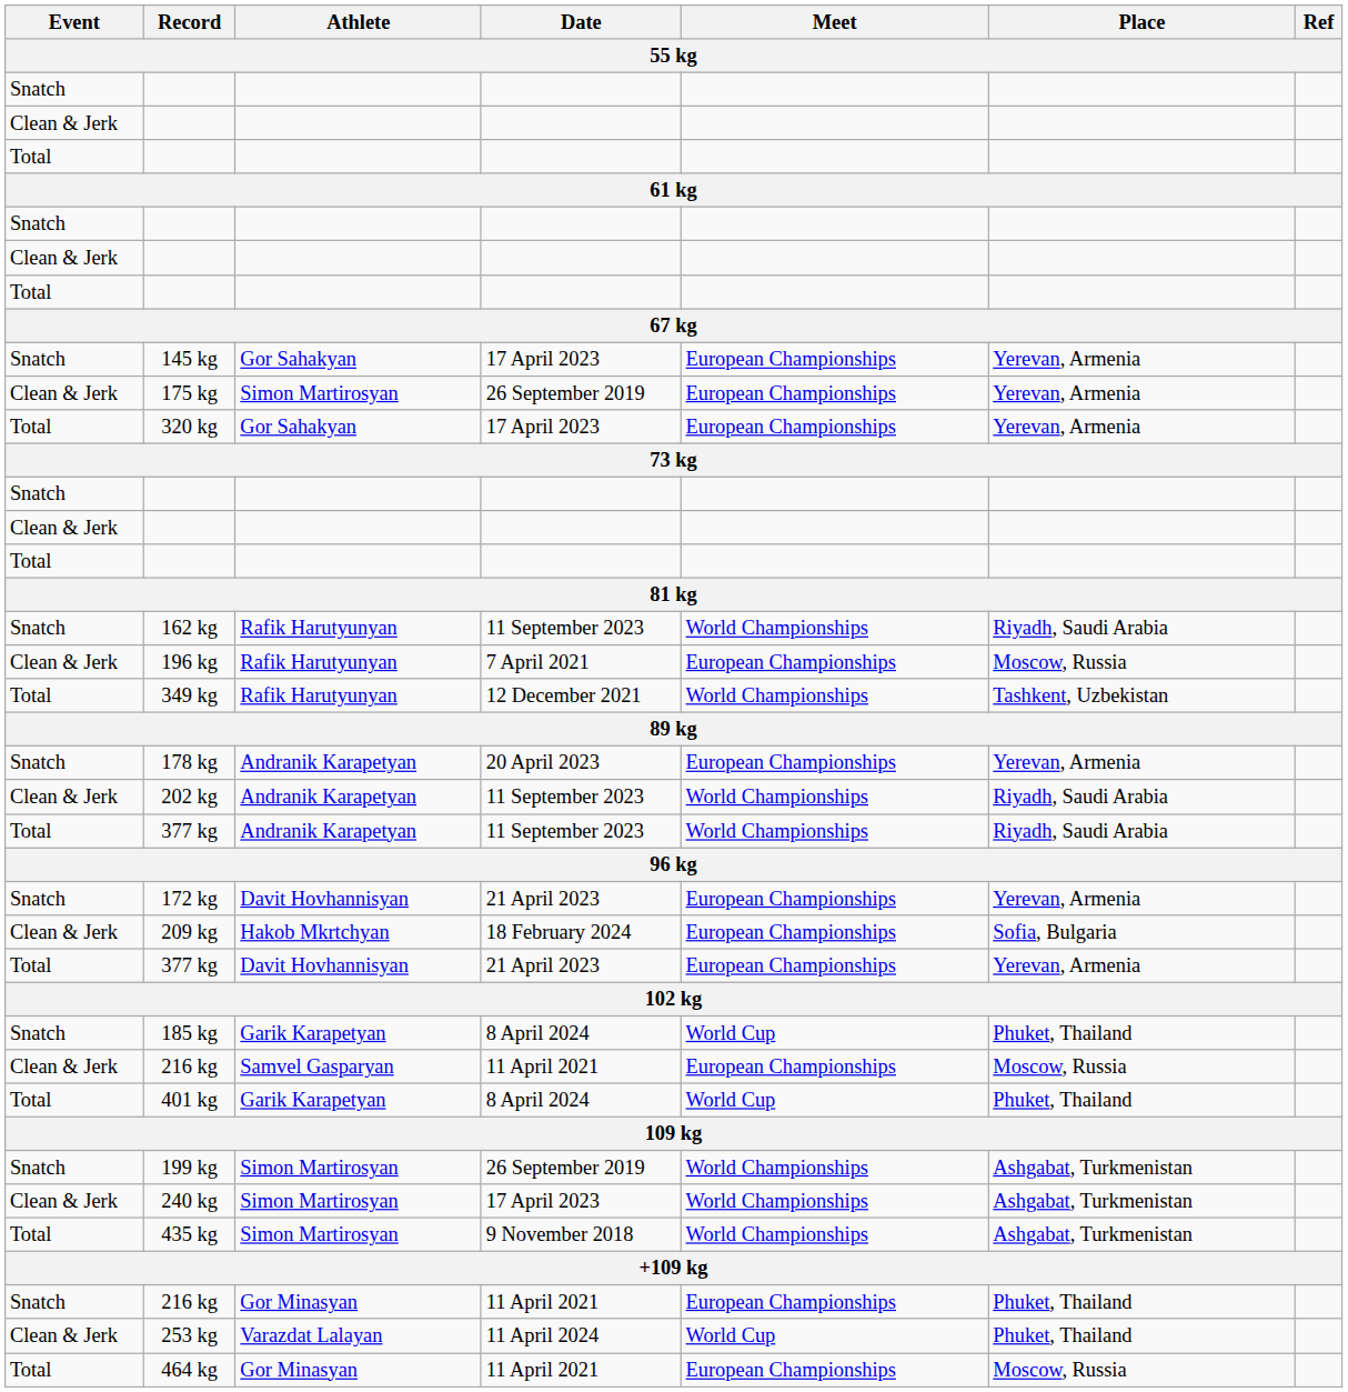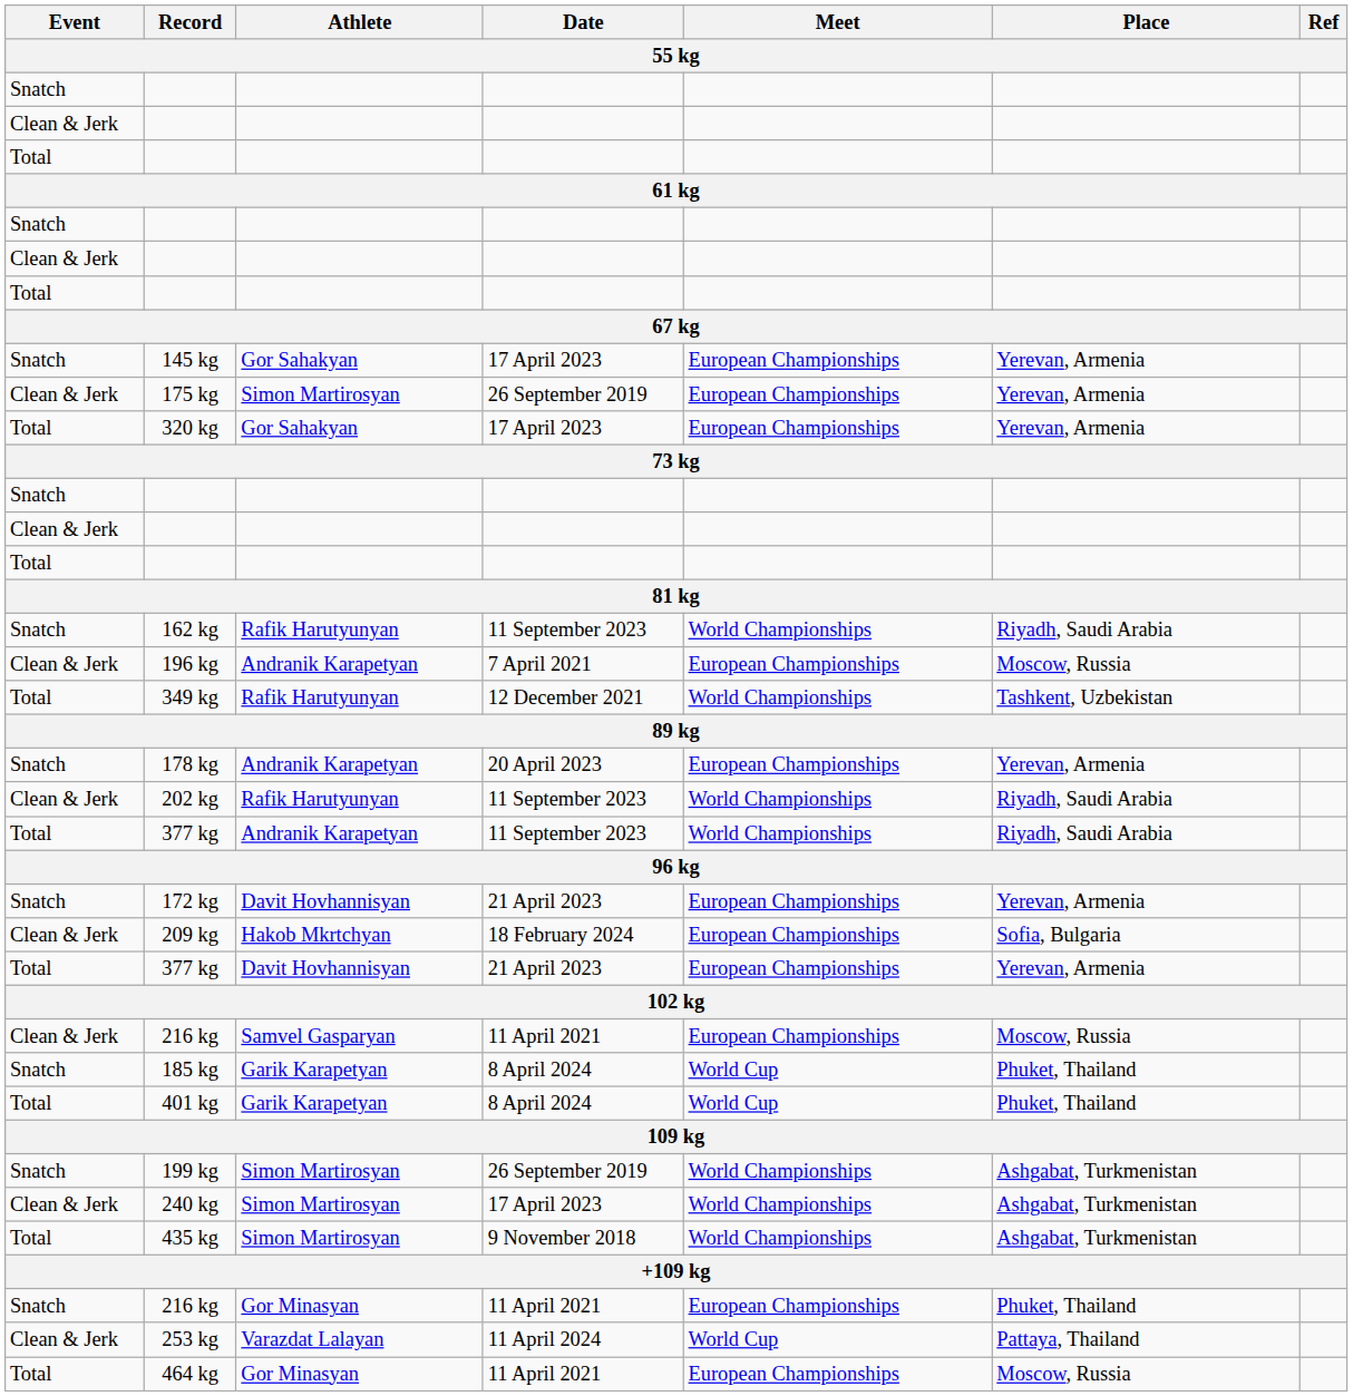 <table class="wikitable" style="font-size:95%;">
 <tr>
 <th width=9%>Event</th>
 <th width=6%>Record</th>
 <th width=16%>Athlete</th>
 <th width=13%>Date</th>
 <th width=20%>Meet</th>
 <th width=20%>Place</th>
 <th width=3%>Ref</th>
 </tr>
 <tr bgcolor="#DDDDDD">
 <th colspan="7">55 kg</th>
 </tr>
 <tr>
 <td>Snatch</td>
 <td align="center"></td>
 <td></td>
 <td></td>
 <td></td>
 <td></td>
 <td></td>
 </tr>
 <tr>
 <td>Clean & Jerk</td>
 <td align="center"></td>
 <td></td>
 <td></td>
 <td></td>
 <td></td>
 <td></td>
 </tr>
 <tr>
 <td>Total</td>
 <td align="center"></td>
 <td></td>
 <td></td>
 <td></td>
 <td></td>
 <td></td>
 </tr>
 <tr bgcolor="#DDDDDD">
 <th colspan="7">61 kg</th>
 </tr>
 <tr>
 <td>Snatch</td>
 <td align="center"></td>
 <td></td>
 <td></td>
 <td></td>
 <td></td>
 <td></td>
 </tr>
 <tr>
 <td>Clean & Jerk</td>
 <td align="center"></td>
 <td></td>
 <td></td>
 <td></td>
 <td></td>
 <td></td>
 </tr>
 <tr>
 <td>Total</td>
 <td align="center"></td>
 <td></td>
 <td></td>
 <td></td>
 <td></td>
 <td></td>
 </tr>
 <tr bgcolor="#DDDDDD">
 <th colspan="7">67 kg</th>
 </tr>
 <tr>
 <td>Snatch</td>
 <td align="center">145 kg</td>
 <td><a href='#'>Gor Sahakyan</a></td>
 <td>17 April 2023</td>
 <td><a href='#'>European Championships</a></td>
 <td><a href='#'>Yerevan</a>, Armenia</td>
 <td></td>
 </tr>
 <tr>
 <td>Clean & Jerk</td>
 <td align="center">175 kg</td>
 <td><a href='#'>Simon Martirosyan</a></td>
 <td>26 September 2019</td>
 <td><a href='#'>European Championships</a></td>
 <td><a href='#'>Yerevan</a>, Armenia</td>
 <td></td>
 </tr>
 <tr>
 <td>Total</td>
 <td align="center">320 kg</td>
 <td><a href='#'>Gor Sahakyan</a></td>
 <td>17 April 2023</td>
 <td><a href='#'>European Championships</a></td>
 <td><a href='#'>Yerevan</a>, Armenia</td>
 <td></td>
 </tr>
 <tr bgcolor="#DDDDDD">
 <th colspan="7">73 kg</th>
 </tr>
 <tr>
 <td>Snatch</td>
 <td align="center"></td>
 <td></td>
 <td></td>
 <td></td>
 <td></td>
 <td></td>
 </tr>
 <tr>
 <td>Clean & Jerk</td>
 <td align="center"></td>
 <td></td>
 <td></td>
 <td></td>
 <td></td>
 <td></td>
 </tr>
 <tr>
 <td>Total</td>
 <td align="center"></td>
 <td></td>
 <td></td>
 <td></td>
 <td></td>
 <td></td>
 </tr>
 <tr bgcolor="#DDDDDD">
 <th colspan="7">81 kg</th>
 </tr>
 <tr>
 <td>Snatch</td>
 <td align="center">162 kg</td>
 <td><a href='#'>Rafik Harutyunyan</a></td>
 <td>11 September 2023</td>
 <td><a href='#'>World Championships</a></td>
 <td><a href='#'>Riyadh</a>, Saudi Arabia</td>
 <td></td>
 </tr>
 <tr>
 <td>Clean & Jerk</td>
 <td align="center">196 kg</td>
-<td><a href='#'>Rafik Harutyunyan</a></td>
+<td><a href='#'>Andranik Karapetyan</a></td>
 <td>7 April 2021</td>
 <td><a href='#'>European Championships</a></td>
 <td><a href='#'>Moscow</a>, Russia</td>
 <td></td>
 </tr>
 <tr>
 <td>Total</td>
 <td align="center">349 kg</td>
 <td><a href='#'>Rafik Harutyunyan</a></td>
 <td>12 December 2021</td>
 <td><a href='#'>World Championships</a></td>
 <td><a href='#'>Tashkent</a>, Uzbekistan</td>
 <td></td>
 </tr>
 <tr bgcolor="#DDDDDD">
 <th colspan="7">89 kg</th>
 </tr>
 <tr>
 <td>Snatch</td>
 <td align="center">178 kg</td>
 <td><a href='#'>Andranik Karapetyan</a></td>
 <td>20 April 2023</td>
 <td><a href='#'>European Championships</a></td>
 <td><a href='#'>Yerevan</a>, Armenia</td>
 <td></td>
 </tr>
 <tr>
 <td>Clean & Jerk</td>
 <td align="center">202 kg</td>
-<td><a href='#'>Andranik Karapetyan</a></td>
+<td><a href='#'>Rafik Harutyunyan</a></td>
 <td>11 September 2023</td>
 <td><a href='#'>World Championships</a></td>
 <td><a href='#'>Riyadh</a>, Saudi Arabia</td>
 <td></td>
 </tr>
 <tr>
 <td>Total</td>
 <td align="center">377 kg</td>
 <td><a href='#'>Andranik Karapetyan</a></td>
 <td>11 September 2023</td>
 <td><a href='#'>World Championships</a></td>
 <td><a href='#'>Riyadh</a>, Saudi Arabia</td>
 <td></td>
 </tr>
 <tr bgcolor="#DDDDDD">
 <th colspan="7">96 kg</th>
 </tr>
 <tr>
 <td>Snatch</td>
 <td align="center">172 kg</td>
 <td><a href='#'>Davit Hovhannisyan</a></td>
 <td>21 April 2023</td>
 <td><a href='#'>European Championships</a></td>
 <td><a href='#'>Yerevan</a>, Armenia</td>
 <td></td>
 </tr>
 <tr>
 <td>Clean & Jerk</td>
 <td align="center">209 kg</td>
 <td><a href='#'>Hakob Mkrtchyan</a></td>
 <td>18 February 2024</td>
 <td><a href='#'>European Championships</a></td>
 <td><a href='#'>Sofia</a>, Bulgaria</td>
 <td></td>
 </tr>
 <tr>
 <td>Total</td>
 <td align="center">377 kg</td>
 <td><a href='#'>Davit Hovhannisyan</a></td>
 <td>21 April 2023</td>
 <td><a href='#'>European Championships</a></td>
 <td><a href='#'>Yerevan</a>, Armenia</td>
 <td></td>
 </tr>
 <tr bgcolor="#DDDDDD">
 <th colspan="7">102 kg</th>
 </tr>
 <tr>
+<td>Clean & Jerk</td>
+<td align="center">216 kg</td>
+<td><a href='#'>Samvel Gasparyan</a></td>
+<td>11 April 2021</td>
+<td><a href='#'>European Championships</a></td>
+<td><a href='#'>Moscow</a>, Russia</td>
+<td></td>
+</tr>
+<tr>
 <td>Snatch</td>
 <td align="center">185 kg</td>
 <td><a href='#'>Garik Karapetyan</a></td>
 <td>8 April 2024</td>
 <td><a href='#'>World Cup</a></td>
 <td><a href='#'>Phuket</a>, Thailand</td>
-<td></td>
-</tr>
-<tr>
-<td>Clean & Jerk</td>
-<td align="center">216 kg</td>
-<td><a href='#'>Samvel Gasparyan</a></td>
-<td>11 April 2021</td>
-<td><a href='#'>European Championships</a></td>
-<td><a href='#'>Moscow</a>, Russia</td>
 <td></td>
 </tr>
 <tr>
 <td>Total</td>
 <td align="center">401 kg</td>
 <td><a href='#'>Garik Karapetyan</a></td>
 <td>8 April 2024</td>
 <td><a href='#'>World Cup</a></td>
 <td><a href='#'>Phuket</a>, Thailand</td>
 <td></td>
 </tr>
 <tr bgcolor="#DDDDDD">
 <th colspan="7">109 kg</th>
 </tr>
 <tr>
 <td>Snatch</td>
 <td align="center">199 kg</td>
 <td><a href='#'>Simon Martirosyan</a></td>
 <td>26 September 2019</td>
 <td><a href='#'>World Championships</a></td>
 <td><a href='#'>Ashgabat</a>, Turkmenistan</td>
 <td></td>
 </tr>
 <tr>
 <td>Clean & Jerk</td>
 <td align="center">240 kg</td>
 <td><a href='#'>Simon Martirosyan</a></td>
 <td>17 April 2023</td>
 <td><a href='#'>World Championships</a></td>
 <td><a href='#'>Ashgabat</a>, Turkmenistan</td>
 <td></td>
 </tr>
 <tr>
 <td>Total</td>
 <td align="center">435 kg</td>
 <td><a href='#'>Simon Martirosyan</a></td>
 <td>9 November 2018</td>
 <td><a href='#'>World Championships</a></td>
 <td><a href='#'>Ashgabat</a>, Turkmenistan</td>
 <td></td>
 </tr>
 <tr bgcolor="#DDDDDD">
 <th colspan="7">+109 kg</th>
 </tr>
 <tr>
 <td>Snatch</td>
 <td align="center">216 kg</td>
 <td><a href='#'>Gor Minasyan</a></td>
 <td>11 April 2021</td>
 <td><a href='#'>European Championships</a></td>
 <td><a href='#'>Phuket</a>, Thailand</td>
 <td></td>
 </tr>
 <tr>
 <td>Clean & Jerk</td>
 <td align="center">253 kg</td>
 <td><a href='#'>Varazdat Lalayan</a></td>
 <td>11 April 2024</td>
 <td><a href='#'>World Cup</a></td>
-<td><a href='#'>Phuket</a>, Thailand</td>
+<td><a href='#'>Pattaya</a>, Thailand</td>
 <td></td>
 </tr>
 <tr>
 <td>Total</td>
 <td align="center">464 kg</td>
 <td><a href='#'>Gor Minasyan</a></td>
 <td>11 April 2021</td>
 <td><a href='#'>European Championships</a></td>
 <td><a href='#'>Moscow</a>, Russia</td>
 <td></td>
 </tr>
 </table>
